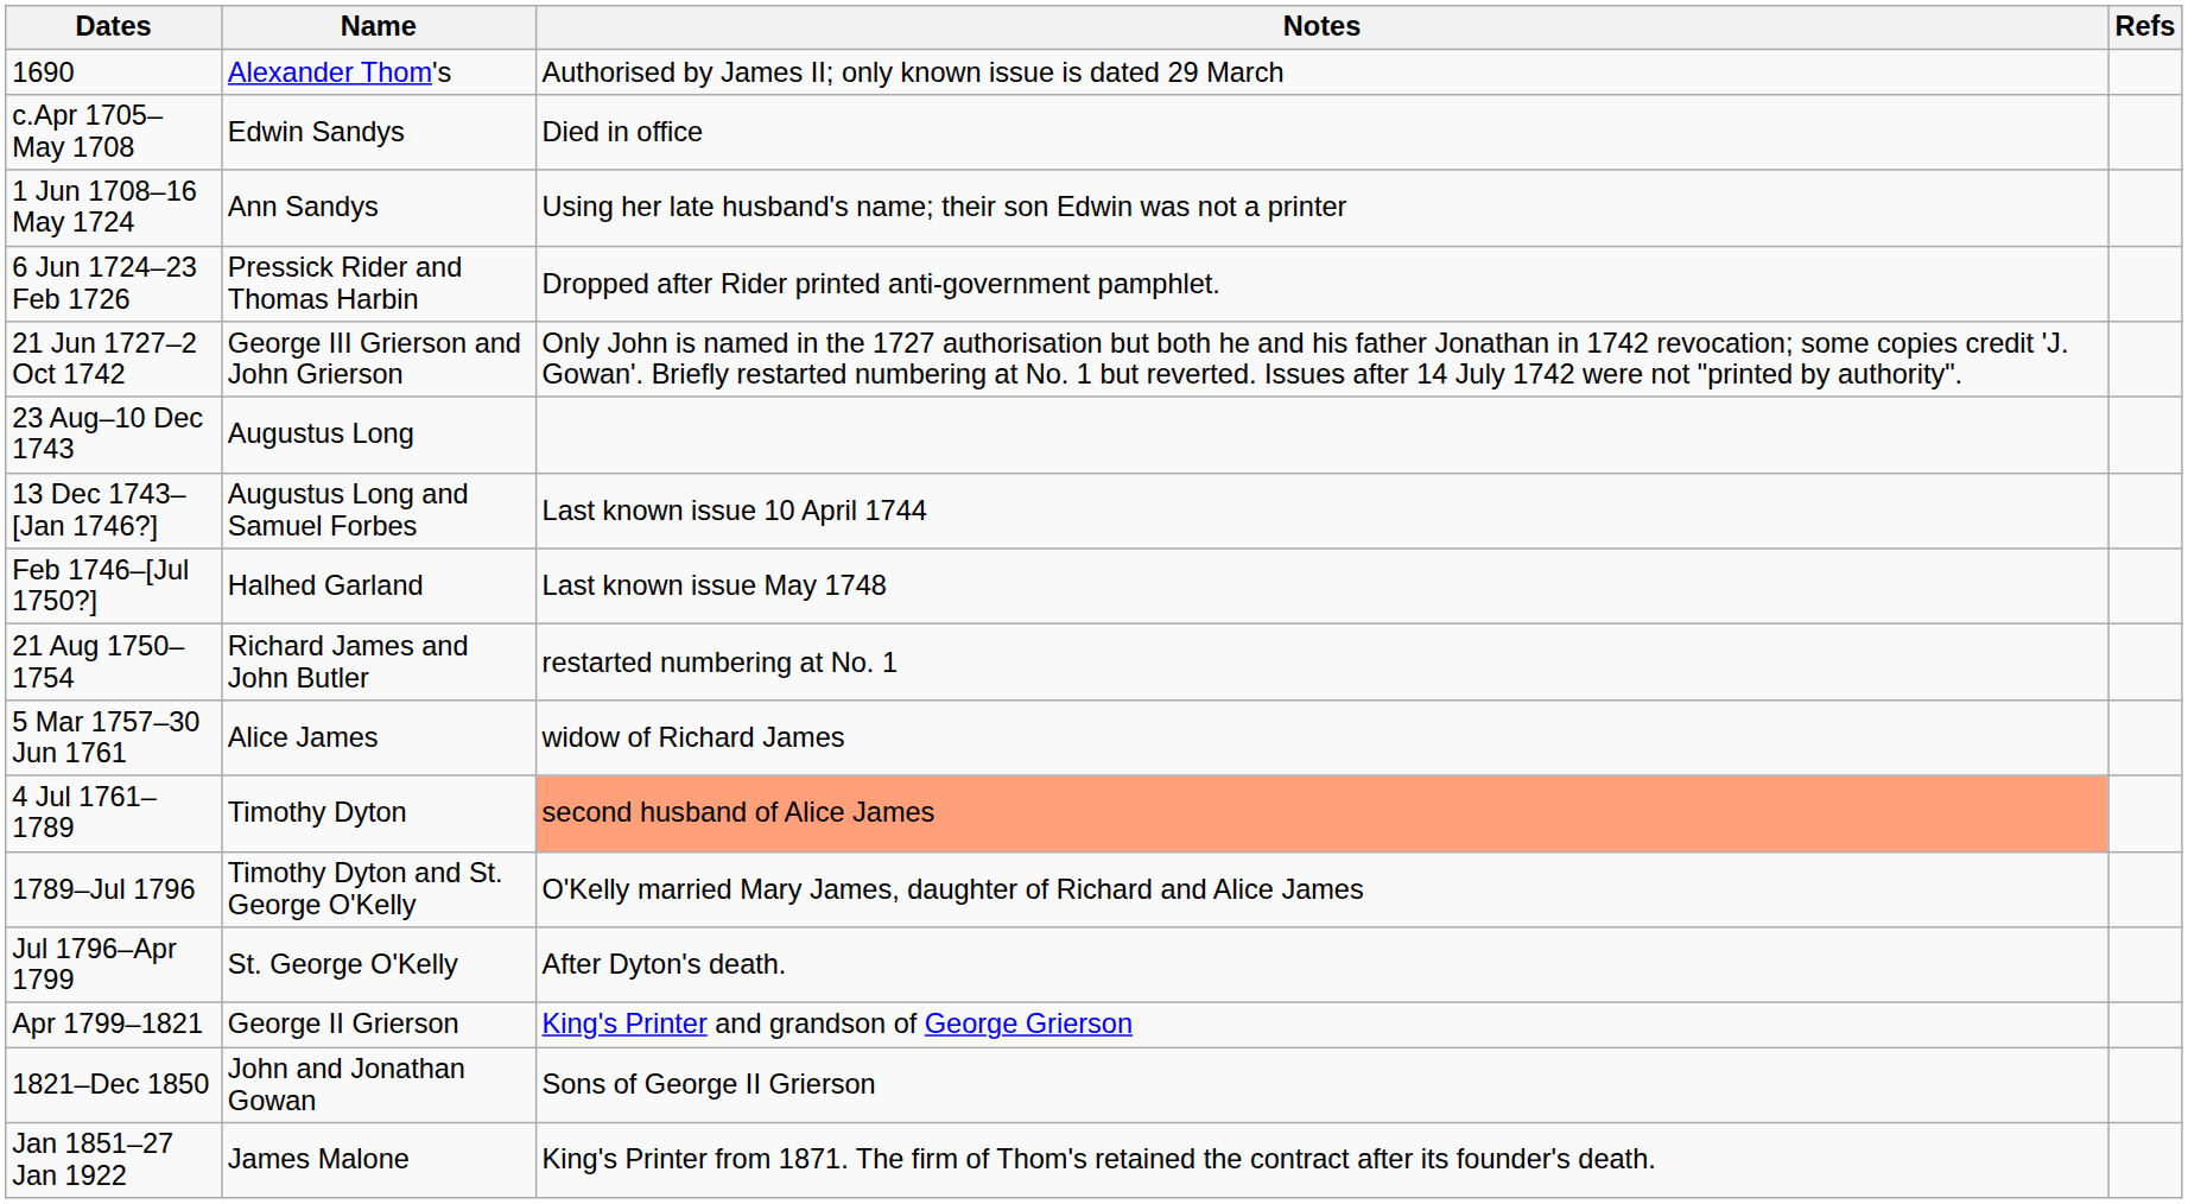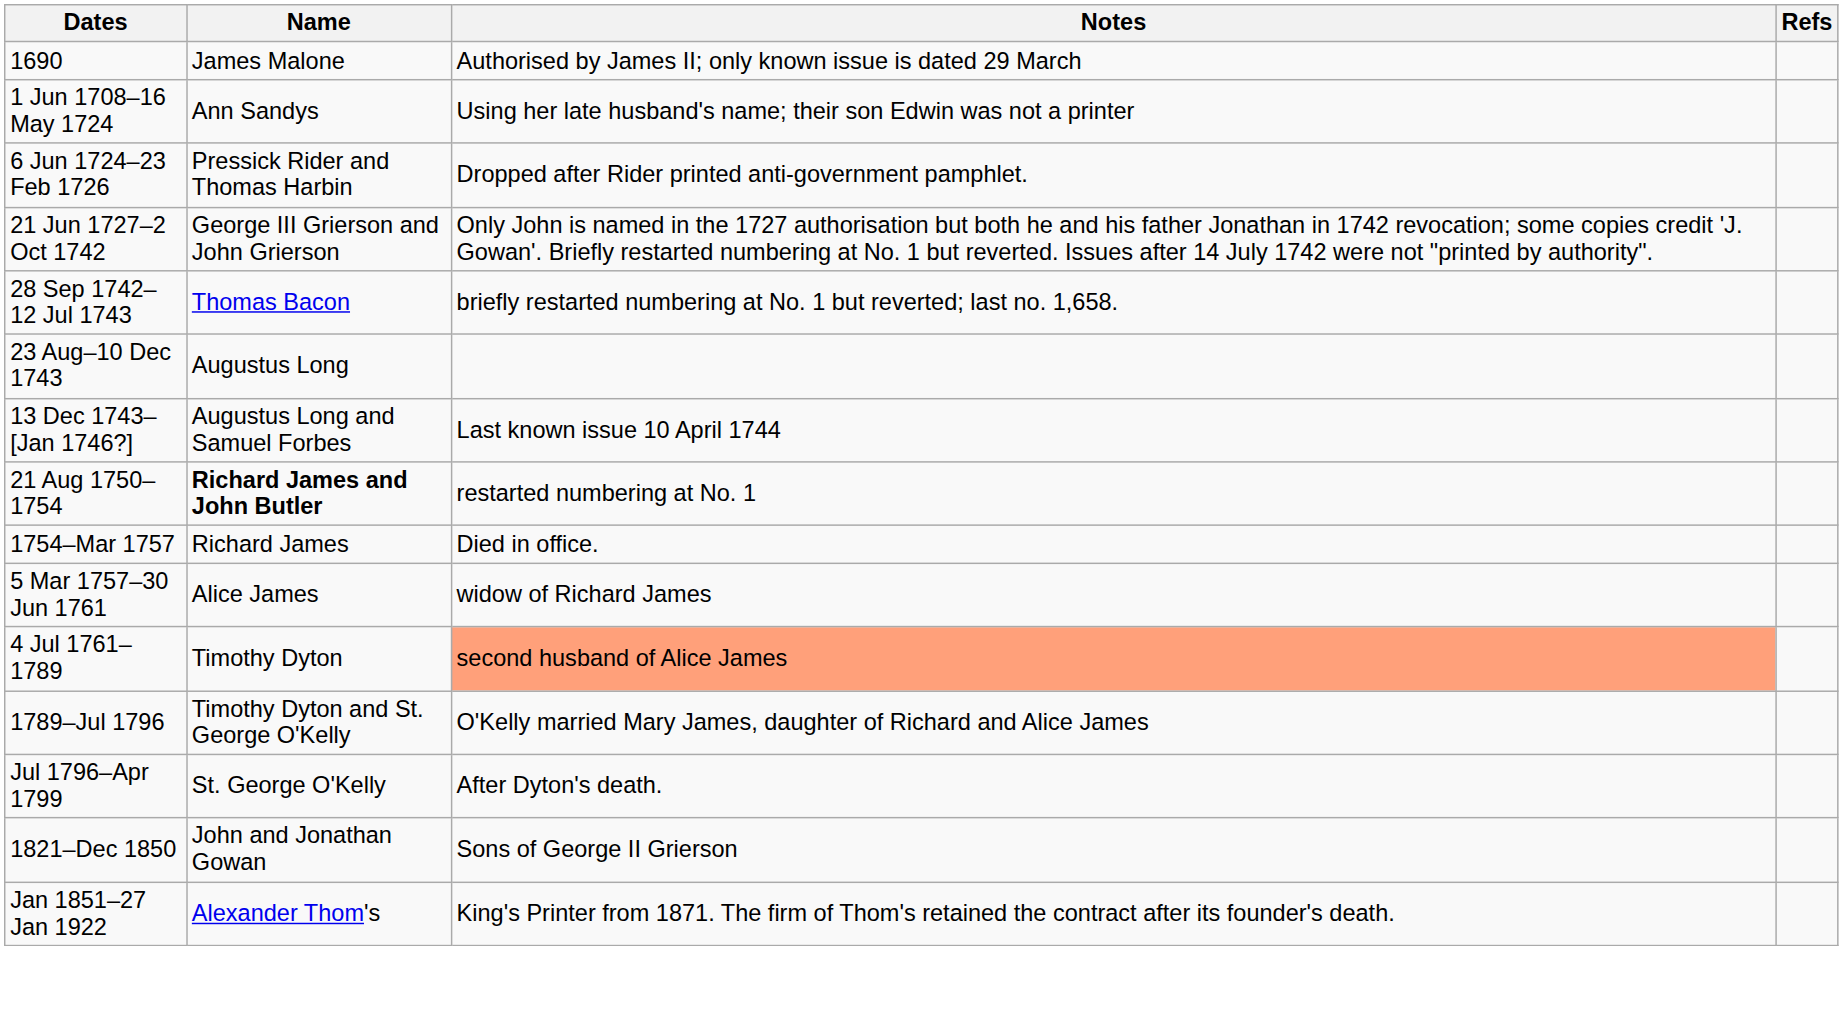 <table class="wikitable">
 <tr>
 <th>Dates</th>
 <th>Name</th>
 <th>Notes</th>
 <th>Refs</th>
 </tr>
 <tr>
 <td>1690</td>
-<td><a href='#'>Alexander Thom</a>'s</td>
+<td>James Malone</td>
 <td>Authorised by James II; only known issue is dated 29 March</td>
-<td></td>
-</tr>
-<tr>
-<td>c.Apr 1705–May 1708</td>
-<td>Edwin Sandys</td>
-<td>Died in office</td>
 <td></td>
 </tr>
 <tr>
 <td>1 Jun 1708–16 May 1724</td>
 <td>Ann Sandys</td>
 <td>Using her late husband's name; their son Edwin was not a printer</td>
 <td></td>
 </tr>
 <tr>
 <td>6 Jun 1724–23 Feb 1726</td>
 <td>Pressick Rider and Thomas Harbin</td>
 <td>Dropped after Rider printed anti-government pamphlet.</td>
 <td></td>
 </tr>
 <tr>
 <td>21 Jun 1727–2 Oct 1742</td>
 <td>George III Grierson and John Grierson</td>
 <td>Only John is named in the 1727 authorisation but both he and his father Jonathan in 1742 revocation; some copies credit 'J. Gowan'. Briefly restarted numbering at No. 1 but reverted. Issues after 14 July 1742 were not "printed by authority".</td>
 <td></td>
 </tr>
 <tr>
+<td>28 Sep 1742–12 Jul 1743</td>
+<td><a href='#'>Thomas Bacon</a></td>
+<td>briefly restarted numbering at No. 1 but reverted; last no. 1,658.</td>
+<td></td>
+</tr>
+<tr>
 <td>23 Aug–10 Dec 1743</td>
 <td>Augustus  Long</td>
 <td></td>
 <td></td>
 </tr>
 <tr>
 <td>13 Dec 1743–[Jan 1746?]</td>
 <td>Augustus Long and Samuel Forbes</td>
 <td>Last known issue 10 April 1744</td>
 <td></td>
 </tr>
 <tr>
-<td>Feb 1746–[Jul 1750?]</td>
-<td>Halhed Garland</td>
-<td>Last known issue May 1748</td>
+<td>21 Aug 1750–1754</td>
+<td><strong>Richard James and John Butler</strong></td>
+<td>restarted numbering at No. 1</td>
 <td></td>
 </tr>
 <tr>
-<td>21 Aug 1750–1754</td>
-<td>Richard James and John Butler</td>
-<td>restarted numbering at No. 1</td>
+<td>1754–Mar 1757</td>
+<td>Richard James</td>
+<td>Died in office.</td>
 <td></td>
 </tr>
 <tr>
 <td>5 Mar 1757–30 Jun 1761</td>
 <td>Alice James</td>
 <td>widow of Richard James</td>
 <td></td>
 </tr>
 <tr>
 <td>4 Jul 1761–1789</td>
 <td>Timothy Dyton</td>
 <td style="background: lightsalmon;">second husband of Alice James</td>
 <td></td>
 </tr>
 <tr>
 <td>1789–Jul 1796</td>
 <td>Timothy Dyton and St. George O'Kelly</td>
 <td>O'Kelly married Mary James, daughter of Richard and Alice James</td>
 <td></td>
 </tr>
 <tr>
 <td>Jul 1796–Apr 1799</td>
 <td>St. George O'Kelly</td>
 <td>After Dyton's death.</td>
 <td></td>
 </tr>
 <tr>
-<td>Apr 1799–1821</td>
-<td>George II Grierson</td>
-<td><a href='#'>King's Printer</a> and grandson of <a href='#'>George Grierson</a></td>
-<td></td>
-</tr>
-<tr>
 <td>1821–Dec 1850</td>
 <td>John and Jonathan Gowan</td>
 <td>Sons of George II Grierson</td>
 <td></td>
 </tr>
 <tr>
 <td>Jan 1851–27 Jan 1922</td>
-<td>James Malone</td>
+<td><a href='#'>Alexander Thom</a>'s</td>
 <td>King's Printer from 1871. The firm of Thom's retained the contract after its founder's death.</td>
 <td></td>
 </tr>
 </table>
